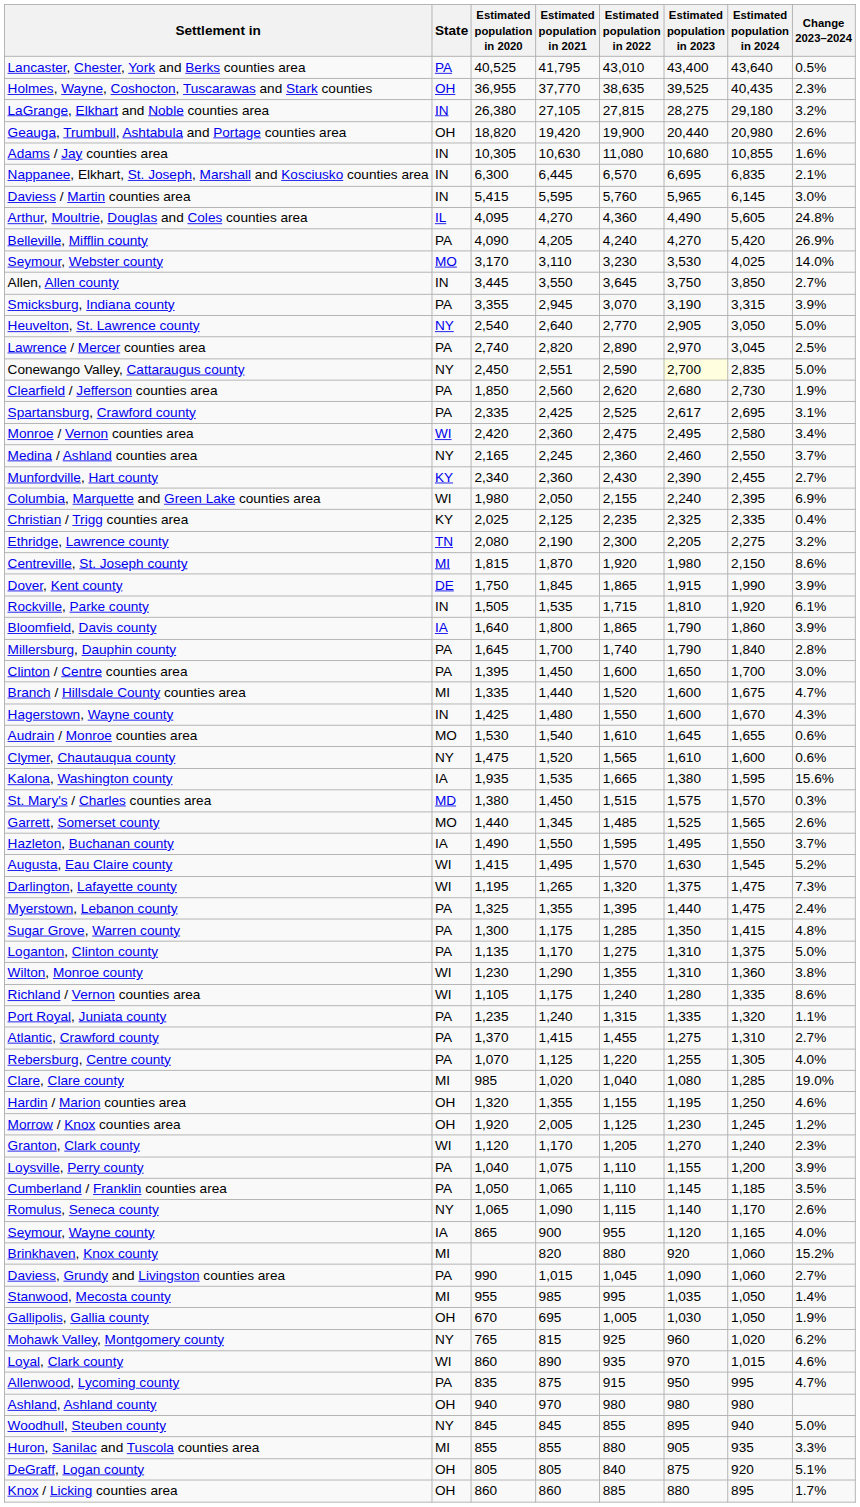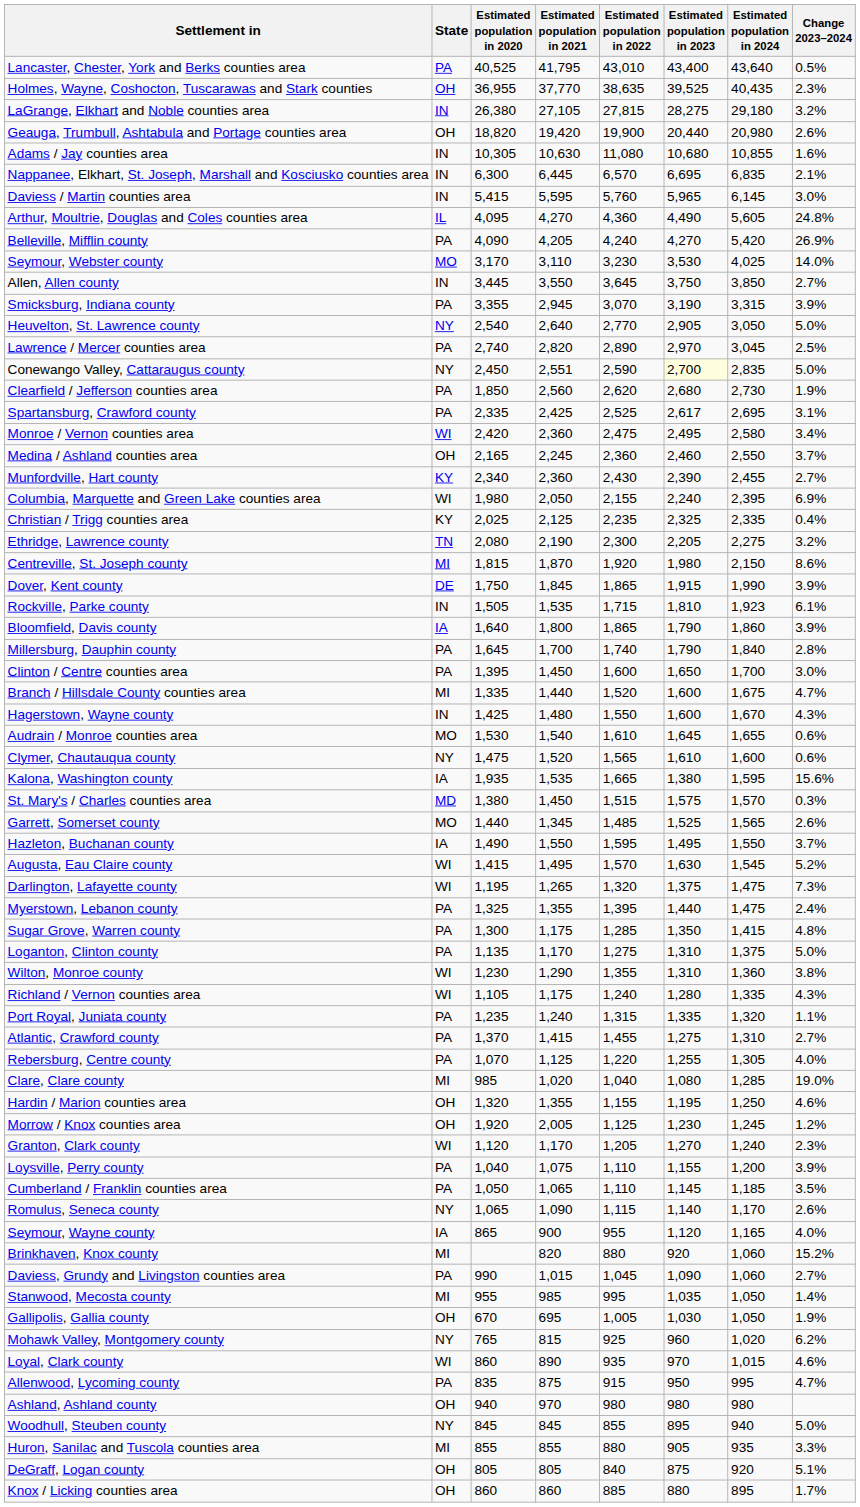 <table class="wikitable sortable">
 <tr>
 <th>Settlement in</th>
 <th>State</th>
 <th><small>Estimated<br>population<br>in 2020</small></th>
 <th><small>Estimated<br>population<br>in 2021</small></th>
 <th><small>Estimated<br>population<br>in 2022</small></th>
 <th><small>Estimated<br>population<br>in 2023</small></th>
 <th><small>Estimated<br>population<br>in 2024</small></th>
 <th><small>Change<br>2023–2024</small></th>
 </tr>
 <tr --->
 <td><a href='#'>Lancaster</a>, <a href='#'>Chester</a>, <a href='#'>York</a> and <a href='#'>Berks</a> counties area</td>
 <td><a href='#'>PA</a></td>
 <td>40,525</td>
 <td>41,795</td>
 <td>43,010</td>
 <td>43,400</td>
 <td>43,640</td>
 <td>0.5%</td>
 </tr>
 <tr --->
 <td><a href='#'>Holmes</a>, <a href='#'>Wayne</a>, <a href='#'>Coshocton</a>, <a href='#'>Tuscarawas</a> and <a href='#'>Stark</a> counties</td>
 <td><a href='#'>OH</a></td>
 <td>36,955</td>
 <td>37,770</td>
 <td>38,635</td>
 <td>39,525</td>
 <td>40,435</td>
 <td>2.3%</td>
 </tr>
 <tr --->
 <td><a href='#'>LaGrange</a>, <a href='#'>Elkhart</a> and <a href='#'>Noble</a> counties area</td>
 <td><a href='#'>IN</a></td>
 <td>26,380</td>
 <td>27,105</td>
 <td>27,815</td>
 <td>28,275</td>
 <td>29,180</td>
 <td>3.2%</td>
 </tr>
 <tr --->
 <td><a href='#'>Geauga</a>, <a href='#'>Trumbull</a>, <a href='#'>Ashtabula</a> and <a href='#'>Portage</a> counties area</td>
 <td>OH</td>
 <td>18,820</td>
 <td>19,420</td>
 <td>19,900</td>
 <td>20,440</td>
 <td>20,980</td>
 <td>2.6%</td>
 </tr>
 <tr --->
 <td><a href='#'>Adams</a> / <a href='#'>Jay</a> counties area</td>
 <td>IN</td>
 <td>10,305</td>
 <td>10,630</td>
 <td>11,080</td>
 <td>10,680</td>
 <td>10,855</td>
 <td>1.6%</td>
 </tr>
 <tr --->
 <td><a href='#'>Nappanee</a>, Elkhart, <a href='#'>St. Joseph</a>, <a href='#'>Marshall</a> and <a href='#'>Kosciusko</a> counties area</td>
 <td>IN</td>
 <td>6,300</td>
 <td>6,445</td>
 <td>6,570</td>
 <td>6,695</td>
 <td>6,835</td>
 <td>2.1%</td>
 </tr>
 <tr --->
 <td><a href='#'>Daviess</a> / <a href='#'>Martin</a> counties area</td>
 <td>IN</td>
 <td>5,415</td>
 <td>5,595</td>
 <td>5,760</td>
 <td>5,965</td>
 <td>6,145</td>
 <td>3.0%</td>
 </tr>
 <tr --->
 <td><a href='#'>Arthur</a>, <a href='#'>Moultrie</a>, <a href='#'>Douglas</a> and <a href='#'>Coles</a> counties area</td>
 <td><a href='#'>IL</a></td>
 <td>4,095</td>
 <td>4,270</td>
 <td>4,360</td>
 <td>4,490</td>
 <td>5,605</td>
 <td>24.8%</td>
 </tr>
 <tr --->
 <td><a href='#'>Belleville</a>, <a href='#'>Mifflin county</a></td>
 <td>PA</td>
 <td>4,090</td>
 <td>4,205</td>
 <td>4,240</td>
 <td>4,270</td>
 <td>5,420</td>
 <td>26.9%</td>
 </tr>
 <tr --->
 <td><a href='#'>Seymour</a>, <a href='#'>Webster county</a></td>
 <td><a href='#'>MO</a></td>
 <td>3,170</td>
 <td>3,110</td>
 <td>3,230</td>
 <td>3,530</td>
 <td>4,025</td>
 <td>14.0%</td>
 </tr>
 <tr --->
 <td>Allen, <a href='#'>Allen county</a></td>
 <td>IN</td>
 <td>3,445</td>
 <td>3,550</td>
 <td>3,645</td>
 <td>3,750</td>
 <td>3,850</td>
 <td>2.7%</td>
 </tr>
 <tr --->
 <td><a href='#'>Smicksburg</a>, <a href='#'>Indiana county</a></td>
 <td>PA</td>
 <td>3,355</td>
 <td>2,945</td>
 <td>3,070</td>
 <td>3,190</td>
 <td>3,315</td>
 <td>3.9%</td>
 </tr>
 <tr --->
 <td><a href='#'>Heuvelton</a>, <a href='#'>St. Lawrence county</a></td>
 <td><a href='#'>NY</a></td>
 <td>2,540</td>
 <td>2,640</td>
 <td>2,770</td>
 <td>2,905</td>
 <td>3,050</td>
 <td>5.0%</td>
 </tr>
 <tr --->
 <td><a href='#'>Lawrence</a> / <a href='#'>Mercer</a> counties area</td>
 <td>PA</td>
 <td>2,740</td>
 <td>2,820</td>
 <td>2,890</td>
 <td>2,970</td>
 <td>3,045</td>
 <td>2.5%</td>
 </tr>
 <tr --->
 <td>Conewango Valley, <a href='#'>Cattaraugus county</a></td>
 <td>NY</td>
 <td>2,450</td>
 <td>2,551</td>
 <td>2,590</td>
 <td style="background: lightyellow;">2,700</td>
 <td>2,835</td>
 <td>5.0%</td>
 </tr>
 <tr --->
 <td><a href='#'>Clearfield</a> / <a href='#'>Jefferson</a> counties area</td>
 <td>PA</td>
 <td>1,850</td>
 <td>2,560</td>
 <td>2,620</td>
 <td>2,680</td>
 <td>2,730</td>
 <td>1.9%</td>
 </tr>
 <tr --->
 <td><a href='#'>Spartansburg</a>, <a href='#'>Crawford county</a></td>
 <td>PA</td>
 <td>2,335</td>
 <td>2,425</td>
 <td>2,525</td>
 <td>2,617</td>
 <td>2,695</td>
 <td>3.1%</td>
 </tr>
 <tr --->
 <td><a href='#'>Monroe</a> / <a href='#'>Vernon</a> counties area</td>
 <td><a href='#'>WI</a></td>
 <td>2,420</td>
 <td>2,360</td>
 <td>2,475</td>
 <td>2,495</td>
 <td>2,580</td>
 <td>3.4%</td>
 </tr>
 <tr --->
 <td><a href='#'>Medina</a> / <a href='#'>Ashland</a> counties area</td>
-<td>NY</td>
+<td>OH</td>
 <td>2,165</td>
 <td>2,245</td>
 <td>2,360</td>
 <td>2,460</td>
 <td>2,550</td>
 <td>3.7%</td>
 </tr>
 <tr --->
 <td><a href='#'>Munfordville</a>, <a href='#'>Hart county</a></td>
 <td><a href='#'>KY</a></td>
 <td>2,340</td>
 <td>2,360</td>
 <td>2,430</td>
 <td>2,390</td>
 <td>2,455</td>
 <td>2.7%</td>
 </tr>
 <tr --->
 <td><a href='#'>Columbia</a>, <a href='#'>Marquette</a> and <a href='#'>Green Lake</a> counties area</td>
 <td>WI</td>
 <td>1,980</td>
 <td>2,050</td>
 <td>2,155</td>
 <td>2,240</td>
 <td>2,395</td>
 <td>6.9%</td>
 </tr>
 <tr --->
 <td><a href='#'>Christian</a> / <a href='#'>Trigg</a> counties area</td>
 <td>KY</td>
 <td>2,025</td>
 <td>2,125</td>
 <td>2,235</td>
 <td>2,325</td>
 <td>2,335</td>
 <td>0.4%</td>
 </tr>
 <tr --->
 <td><a href='#'>Ethridge</a>, <a href='#'>Lawrence county</a></td>
 <td><a href='#'>TN</a></td>
 <td>2,080</td>
 <td>2,190</td>
 <td>2,300</td>
 <td>2,205</td>
 <td>2,275</td>
 <td>3.2%</td>
 </tr>
 <tr --->
 <td><a href='#'>Centreville</a>, <a href='#'>St. Joseph county</a></td>
 <td><a href='#'>MI</a></td>
 <td>1,815</td>
 <td>1,870</td>
 <td>1,920</td>
 <td>1,980</td>
 <td>2,150</td>
 <td>8.6%</td>
 </tr>
 <tr --->
 <td><a href='#'>Dover</a>, <a href='#'>Kent county</a></td>
 <td><a href='#'>DE</a></td>
 <td>1,750</td>
 <td>1,845</td>
 <td>1,865</td>
 <td>1,915</td>
 <td>1,990</td>
 <td>3.9%</td>
 </tr>
 <tr --->
 <td><a href='#'>Rockville</a>, <a href='#'>Parke county</a></td>
 <td>IN</td>
 <td>1,505</td>
 <td>1,535</td>
 <td>1,715</td>
 <td>1,810</td>
-<td>1,920</td>
+<td>1,923</td>
 <td>6.1%</td>
 </tr>
 <tr --->
 <td><a href='#'>Bloomfield</a>, <a href='#'>Davis county</a></td>
 <td><a href='#'>IA</a></td>
 <td>1,640</td>
 <td>1,800</td>
 <td>1,865</td>
 <td>1,790</td>
 <td>1,860</td>
 <td>3.9%</td>
 </tr>
 <tr --->
 <td><a href='#'>Millersburg</a>, <a href='#'>Dauphin county</a></td>
 <td>PA</td>
 <td>1,645</td>
 <td>1,700</td>
 <td>1,740</td>
 <td>1,790</td>
 <td>1,840</td>
 <td>2.8%</td>
 </tr>
 <tr --->
 <td><a href='#'>Clinton</a> / <a href='#'>Centre</a> counties area</td>
 <td>PA</td>
 <td>1,395</td>
 <td>1,450</td>
 <td>1,600</td>
 <td>1,650</td>
 <td>1,700</td>
 <td>3.0%</td>
 </tr>
 <tr --->
 <td><a href='#'>Branch</a> / <a href='#'>Hillsdale County</a> counties area</td>
 <td>MI</td>
 <td>1,335</td>
 <td>1,440</td>
 <td>1,520</td>
 <td>1,600</td>
 <td>1,675</td>
 <td>4.7%</td>
 </tr>
 <tr --->
 <td><a href='#'>Hagerstown</a>, <a href='#'>Wayne county</a></td>
 <td>IN</td>
 <td>1,425</td>
 <td>1,480</td>
 <td>1,550</td>
 <td>1,600</td>
 <td>1,670</td>
 <td>4.3%</td>
 </tr>
 <tr --->
 <td><a href='#'>Audrain</a> / <a href='#'>Monroe</a> counties area</td>
 <td>MO</td>
 <td>1,530</td>
 <td>1,540</td>
 <td>1,610</td>
 <td>1,645</td>
 <td>1,655</td>
 <td>0.6%</td>
 </tr>
 <tr --->
 <td><a href='#'>Clymer</a>, <a href='#'>Chautauqua county</a></td>
 <td>NY</td>
 <td>1,475</td>
 <td>1,520</td>
 <td>1,565</td>
 <td>1,610</td>
 <td>1,600</td>
 <td>0.6%</td>
 </tr>
 <tr --->
 <td><a href='#'>Kalona</a>, <a href='#'>Washington county</a></td>
 <td>IA</td>
 <td>1,935</td>
 <td>1,535</td>
 <td>1,665</td>
 <td>1,380</td>
 <td>1,595</td>
 <td>15.6%</td>
 </tr>
 <tr --->
 <td><a href='#'>St. Mary's</a> / <a href='#'>Charles</a> counties area</td>
 <td><a href='#'>MD</a></td>
 <td>1,380</td>
 <td>1,450</td>
 <td>1,515</td>
 <td>1,575</td>
 <td>1,570</td>
 <td>0.3%</td>
 </tr>
 <tr --->
 <td><a href='#'>Garrett</a>, <a href='#'>Somerset county</a></td>
 <td>MO</td>
 <td>1,440</td>
 <td>1,345</td>
 <td>1,485</td>
 <td>1,525</td>
 <td>1,565</td>
 <td>2.6%</td>
 </tr>
 <tr --->
 <td><a href='#'>Hazleton</a>, <a href='#'>Buchanan county</a></td>
 <td>IA</td>
 <td>1,490</td>
 <td>1,550</td>
 <td>1,595</td>
 <td>1,495</td>
 <td>1,550</td>
 <td>3.7%</td>
 </tr>
 <tr --->
 <td><a href='#'>Augusta</a>, <a href='#'>Eau Claire county</a></td>
 <td>WI</td>
 <td>1,415</td>
 <td>1,495</td>
 <td>1,570</td>
 <td>1,630</td>
 <td>1,545</td>
 <td>5.2%</td>
 </tr>
 <tr --->
 <td><a href='#'>Darlington</a>, <a href='#'>Lafayette county</a></td>
 <td>WI</td>
 <td>1,195</td>
 <td>1,265</td>
 <td>1,320</td>
 <td>1,375</td>
 <td>1,475</td>
 <td>7.3%</td>
 </tr>
 <tr --->
 <td><a href='#'>Myerstown</a>, <a href='#'>Lebanon county</a></td>
 <td>PA</td>
 <td>1,325</td>
 <td>1,355</td>
 <td>1,395</td>
 <td>1,440</td>
 <td>1,475</td>
 <td>2.4%</td>
 </tr>
 <tr --->
 <td><a href='#'>Sugar Grove</a>, <a href='#'>Warren county</a></td>
 <td>PA</td>
 <td>1,300</td>
 <td>1,175</td>
 <td>1,285</td>
 <td>1,350</td>
 <td>1,415</td>
 <td>4.8%</td>
 </tr>
 <tr --->
 <td><a href='#'>Loganton</a>, <a href='#'>Clinton county</a></td>
 <td>PA</td>
 <td>1,135</td>
 <td>1,170</td>
 <td>1,275</td>
 <td>1,310</td>
 <td>1,375</td>
 <td>5.0%</td>
 </tr>
 <tr --->
 <td><a href='#'>Wilton</a>, <a href='#'>Monroe county</a></td>
 <td>WI</td>
 <td>1,230</td>
 <td>1,290</td>
 <td>1,355</td>
 <td>1,310</td>
 <td>1,360</td>
 <td>3.8%</td>
 </tr>
 <tr --->
 <td><a href='#'>Richland</a> / <a href='#'>Vernon</a> counties area</td>
 <td>WI</td>
 <td>1,105</td>
 <td>1,175</td>
 <td>1,240</td>
 <td>1,280</td>
 <td>1,335</td>
-<td>8.6%</td>
+<td>4.3%</td>
 </tr>
 <tr --->
 <td><a href='#'>Port Royal</a>, <a href='#'>Juniata county</a></td>
 <td>PA</td>
 <td>1,235</td>
 <td>1,240</td>
 <td>1,315</td>
 <td>1,335</td>
 <td>1,320</td>
 <td>1.1%</td>
 </tr>
 <tr --->
 <td><a href='#'>Atlantic</a>, <a href='#'>Crawford county</a></td>
 <td>PA</td>
 <td>1,370</td>
 <td>1,415</td>
 <td>1,455</td>
 <td>1,275</td>
 <td>1,310</td>
 <td>2.7%</td>
 </tr>
 <tr --->
 <td><a href='#'>Rebersburg</a>, <a href='#'>Centre county</a></td>
 <td>PA</td>
 <td>1,070</td>
 <td>1,125</td>
 <td>1,220</td>
 <td>1,255</td>
 <td>1,305</td>
 <td>4.0%</td>
 </tr>
 <tr --->
 <td><a href='#'>Clare</a>, <a href='#'>Clare county</a></td>
 <td>MI</td>
 <td>985</td>
 <td>1,020</td>
 <td>1,040</td>
 <td>1,080</td>
 <td>1,285</td>
 <td>19.0%</td>
 </tr>
 <tr --->
 <td><a href='#'>Hardin</a> / <a href='#'>Marion</a> counties area</td>
 <td>OH</td>
 <td>1,320</td>
 <td>1,355</td>
 <td>1,155</td>
 <td>1,195</td>
 <td>1,250</td>
 <td>4.6%</td>
 </tr>
 <tr --->
 <td><a href='#'>Morrow</a> / <a href='#'>Knox</a> counties area</td>
 <td>OH</td>
 <td>1,920</td>
 <td>2,005</td>
 <td>1,125</td>
 <td>1,230</td>
 <td>1,245</td>
 <td>1.2%</td>
 </tr>
 <tr --->
 <td><a href='#'>Granton</a>, <a href='#'>Clark county</a></td>
 <td>WI</td>
 <td>1,120</td>
 <td>1,170</td>
 <td>1,205</td>
 <td>1,270</td>
 <td>1,240</td>
 <td>2.3%</td>
 </tr>
 <tr --->
 <td><a href='#'>Loysville</a>, <a href='#'>Perry county</a></td>
 <td>PA</td>
 <td>1,040</td>
 <td>1,075</td>
 <td>1,110</td>
 <td>1,155</td>
 <td>1,200</td>
 <td>3.9%</td>
 </tr>
 <tr --->
 <td><a href='#'>Cumberland</a> / <a href='#'>Franklin</a> counties area</td>
 <td>PA</td>
 <td>1,050</td>
 <td>1,065</td>
 <td>1,110</td>
 <td>1,145</td>
 <td>1,185</td>
 <td>3.5%</td>
 </tr>
 <tr --->
 <td><a href='#'>Romulus</a>, <a href='#'>Seneca county</a></td>
 <td>NY</td>
 <td>1,065</td>
 <td>1,090</td>
 <td>1,115</td>
 <td>1,140</td>
 <td>1,170</td>
 <td>2.6%</td>
 </tr>
 <tr --->
 <td><a href='#'>Seymour</a>, <a href='#'>Wayne county</a></td>
 <td>IA</td>
 <td>865</td>
 <td>900</td>
 <td>955</td>
 <td>1,120</td>
 <td>1,165</td>
 <td>4.0%</td>
 </tr>
 <tr --->
 <td><a href='#'>Brinkhaven</a>, <a href='#'>Knox county</a></td>
 <td>MI</td>
 <td></td>
 <td>820</td>
 <td>880</td>
 <td>920</td>
 <td>1,060</td>
 <td>15.2%</td>
 </tr>
 <tr --->
 <td><a href='#'>Daviess</a>, <a href='#'>Grundy</a> and <a href='#'>Livingston</a> counties area</td>
 <td>PA</td>
 <td>990</td>
 <td>1,015</td>
 <td>1,045</td>
 <td>1,090</td>
 <td>1,060</td>
 <td>2.7%</td>
 </tr>
 <tr --->
 <td><a href='#'>Stanwood</a>, <a href='#'>Mecosta county</a></td>
 <td>MI</td>
 <td>955</td>
 <td>985</td>
 <td>995</td>
 <td>1,035</td>
 <td>1,050</td>
 <td>1.4%</td>
 </tr>
 <tr --->
 <td><a href='#'>Gallipolis</a>, <a href='#'>Gallia county</a></td>
 <td>OH</td>
 <td>670</td>
 <td>695</td>
 <td>1,005</td>
 <td>1,030</td>
 <td>1,050</td>
 <td>1.9%</td>
 </tr>
 <tr --->
 <td><a href='#'>Mohawk Valley</a>, <a href='#'>Montgomery county</a></td>
 <td>NY</td>
 <td>765</td>
 <td>815</td>
 <td>925</td>
 <td>960</td>
 <td>1,020</td>
 <td>6.2%</td>
 </tr>
 <tr --->
 <td><a href='#'>Loyal</a>, <a href='#'>Clark county</a></td>
 <td>WI</td>
 <td>860</td>
 <td>890</td>
 <td>935</td>
 <td>970</td>
 <td>1,015</td>
 <td>4.6%</td>
 </tr>
 <tr --->
 <td><a href='#'>Allenwood</a>, <a href='#'>Lycoming county</a></td>
 <td>PA</td>
 <td>835</td>
 <td>875</td>
 <td>915</td>
 <td>950</td>
 <td>995</td>
 <td>4.7%</td>
 </tr>
 <tr --->
 <td><a href='#'>Ashland</a>, <a href='#'>Ashland county</a></td>
 <td>OH</td>
 <td>940</td>
 <td>970</td>
 <td>980</td>
 <td>980</td>
 <td>980</td>
 <td></td>
 </tr>
 <tr --->
 <td><a href='#'>Woodhull</a>, <a href='#'>Steuben county</a></td>
 <td>NY</td>
 <td>845</td>
 <td>845</td>
 <td>855</td>
 <td>895</td>
 <td>940</td>
 <td>5.0%</td>
 </tr>
 <tr --->
 <td><a href='#'>Huron</a>, <a href='#'>Sanilac</a> and <a href='#'>Tuscola</a> counties area</td>
 <td>MI</td>
 <td>855</td>
 <td>855</td>
 <td>880</td>
 <td>905</td>
 <td>935</td>
 <td>3.3%</td>
 </tr>
 <tr --->
 <td><a href='#'>DeGraff</a>, <a href='#'>Logan county</a></td>
 <td>OH</td>
 <td>805</td>
 <td>805</td>
 <td>840</td>
 <td>875</td>
 <td>920</td>
 <td>5.1%</td>
 </tr>
 <tr --->
 <td><a href='#'>Knox</a> / <a href='#'>Licking</a> counties area</td>
 <td>OH</td>
 <td>860</td>
 <td>860</td>
 <td>885</td>
 <td>880</td>
 <td>895</td>
 <td>1.7%</td>
 </tr>
 </table>
